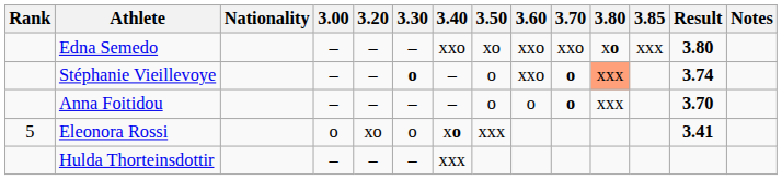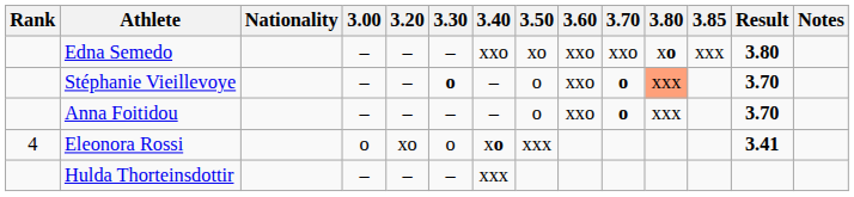 <table class="wikitable sortable" style="text-align:center">
 <tr>
 <th>Rank</th>
 <th>Athlete</th>
 <th>Nationality</th>
 <th>3.00</th>
 <th>3.20</th>
 <th>3.30</th>
 <th>3.40</th>
 <th>3.50</th>
 <th>3.60</th>
 <th>3.70</th>
 <th>3.80</th>
 <th>3.85</th>
 <th>Result</th>
 <th>Notes</th>
 </tr>
 <tr>
 <td></td>
 <td align="left"><a href='#'>Edna Semedo</a></td>
 <td align=left></td>
 <td>–</td>
 <td>–</td>
 <td>–</td>
 <td>xxo</td>
 <td>xo</td>
 <td>xxo</td>
 <td>xxo</td>
 <td>x<strong>o</strong></td>
 <td>xxx</td>
 <td><strong>3.80</strong></td>
 <td></td>
 </tr>
 <tr>
 <td></td>
 <td align="left"><a href='#'>Stéphanie Vieillevoye</a></td>
 <td align=left></td>
 <td>–</td>
 <td>–</td>
 <td><strong>o</strong></td>
 <td>–</td>
 <td>o</td>
 <td>xxo</td>
 <td><strong>o</strong></td>
 <td style="background: lightsalmon;">xxx</td>
 <td></td>
-<td><strong>3.74</strong></td>
+<td><strong>3.70</strong></td>
 <td></td>
 </tr>
 <tr>
 <td></td>
 <td align="left"><a href='#'>Anna Foitidou</a></td>
 <td align=left></td>
 <td>–</td>
 <td>–</td>
 <td>–</td>
 <td>–</td>
 <td>o</td>
-<td>o</td>
+<td>xxo</td>
 <td><strong>o</strong></td>
 <td>xxx</td>
 <td></td>
 <td><strong>3.70</strong></td>
 <td></td>
 </tr>
 <tr>
-<td>5</td>
+<td>4</td>
 <td align="left"><a href='#'>Eleonora Rossi</a></td>
 <td align=left></td>
 <td>o</td>
 <td>xo</td>
 <td>o</td>
 <td>x<strong>o</strong></td>
 <td>xxx</td>
 <td></td>
 <td></td>
 <td></td>
 <td></td>
 <td><strong>3.41</strong></td>
 <td></td>
 </tr>
 <tr>
 <td></td>
 <td align="left"><a href='#'>Hulda Thorteinsdottir</a></td>
 <td align=left></td>
 <td>–</td>
 <td>–</td>
 <td>–</td>
 <td>xxx</td>
 <td></td>
 <td></td>
 <td></td>
 <td></td>
 <td></td>
 <td><strong></strong></td>
 <td></td>
 </tr>
 </table>
